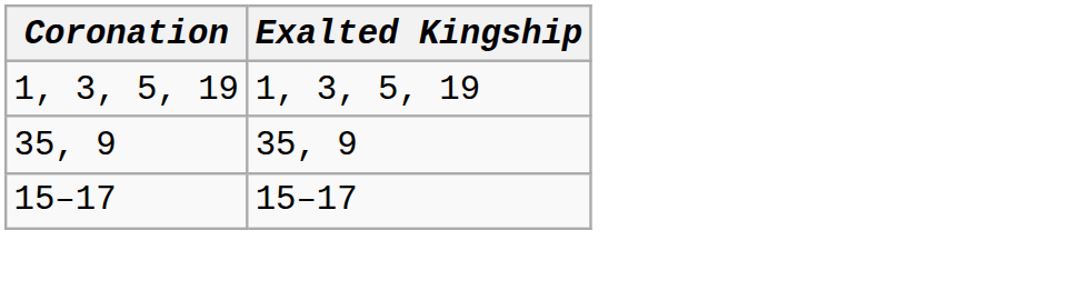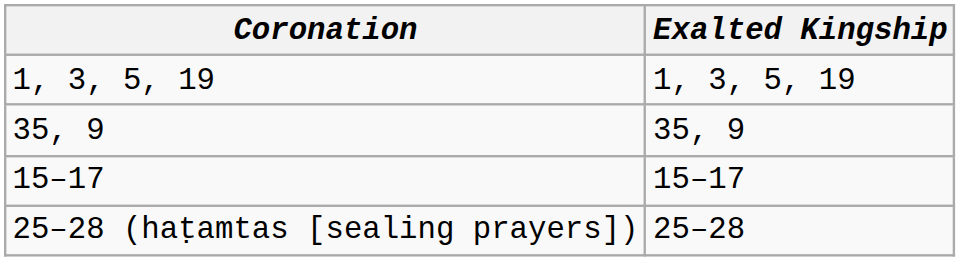 <table class="wikitable">
 <tr>
 <th><em>Coronation</em></th>
 <th><em>Exalted Kingship</em></th>
 </tr>
 <tr>
 <td>1, 3, 5, 19</td>
 <td>1, 3, 5, 19</td>
 </tr>
 <tr>
 <td>35, 9</td>
 <td>35, 9</td>
 </tr>
 <tr>
 <td>15–17</td>
 <td>15–17</td>
 </tr>
+<tr>
+<td>25–28 (haṭamtas [sealing prayers])</td>
+<td>25–28</td>
+</tr>
 </table>
